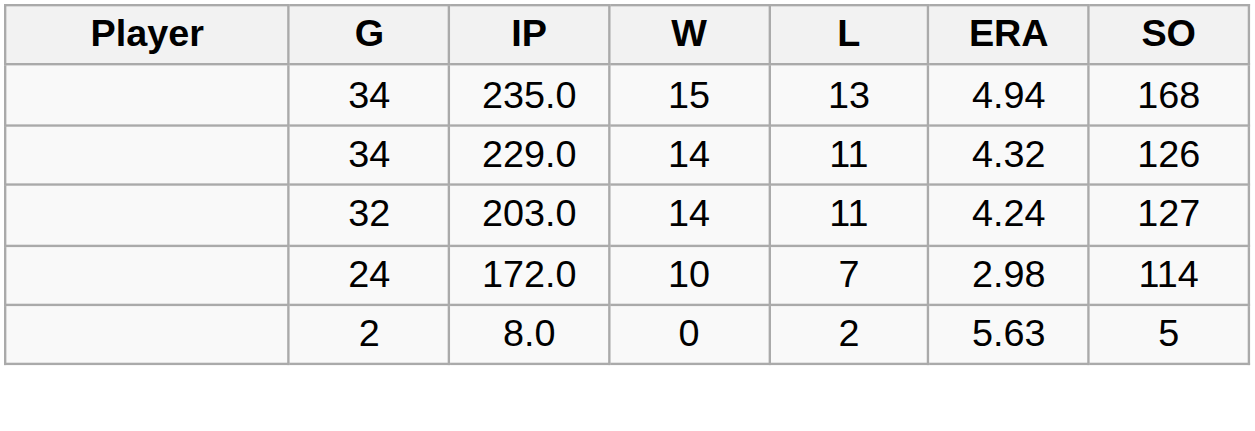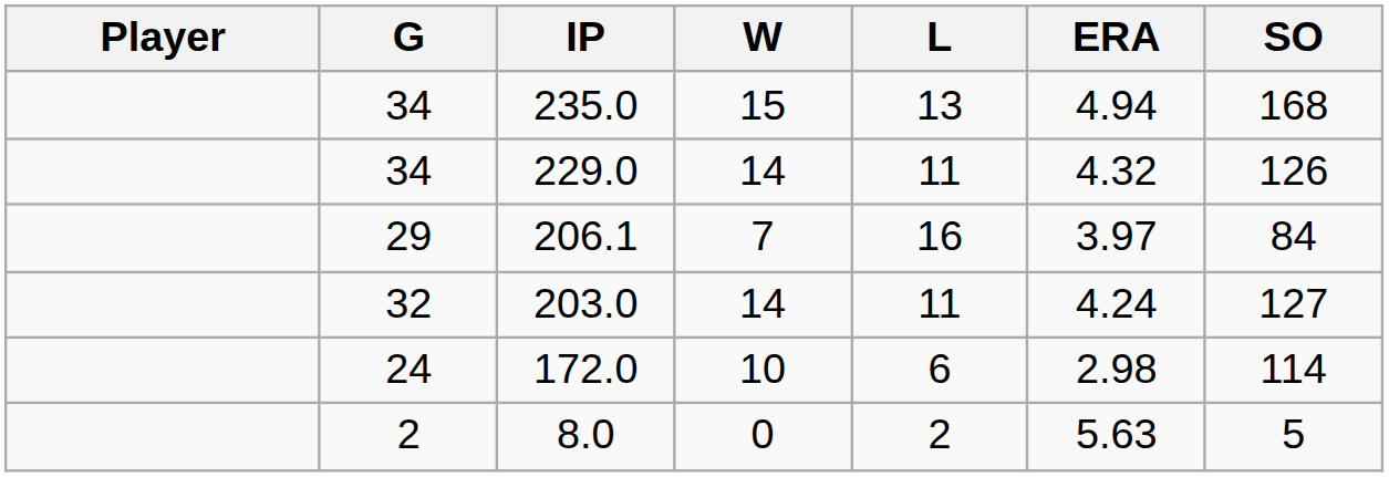 <table class="wikitable sortable">
 <tr>
 <th bgcolor="#DDDDFF" width="16%">Player</th>
 <th bgcolor="#DDDDFF" width="9%">G</th>
 <th bgcolor="#DDDDFF" width="9%">IP</th>
 <th bgcolor="#DDDDFF" width="9%">W</th>
 <th bgcolor="#DDDDFF" width="9%">L</th>
 <th bgcolor="#DDDDFF" width="9%">ERA</th>
 <th bgcolor="#DDDDFF" width="9%">SO</th>
 </tr>
 <tr align="center">
 <td></td>
 <td>34</td>
 <td>235.0</td>
 <td>15</td>
 <td>13</td>
 <td>4.94</td>
 <td>168</td>
 </tr>
 <tr align="center">
 <td></td>
 <td>34</td>
 <td>229.0</td>
 <td>14</td>
 <td>11</td>
 <td>4.32</td>
 <td>126</td>
 </tr>
 <tr align="center">
 <td></td>
+<td>29</td>
+<td>206.1</td>
+<td>7</td>
+<td>16</td>
+<td>3.97</td>
+<td>84</td>
+</tr>
+<tr align="center">
+<td></td>
 <td>32</td>
 <td>203.0</td>
 <td>14</td>
 <td>11</td>
 <td>4.24</td>
 <td>127</td>
 </tr>
 <tr align="center">
 <td></td>
 <td>24</td>
 <td>172.0</td>
 <td>10</td>
-<td>7</td>
+<td>6</td>
 <td>2.98</td>
 <td>114</td>
 </tr>
 <tr align="center">
 <td></td>
 <td>2</td>
 <td>8.0</td>
 <td>0</td>
 <td>2</td>
 <td>5.63</td>
 <td>5</td>
 </tr>
 </table>
